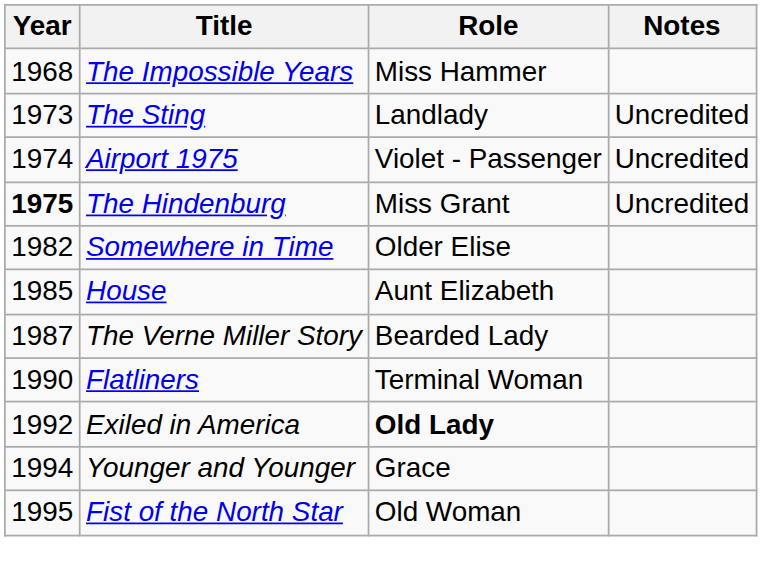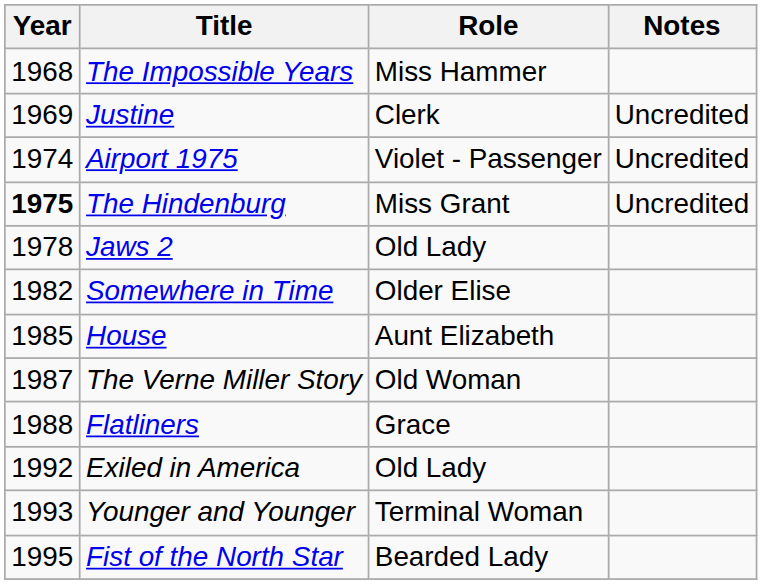 <table class="wikitable">
 <tr>
 <th>Year</th>
 <th>Title</th>
 <th>Role</th>
 <th>Notes</th>
 </tr>
 <tr>
 <td>1968</td>
 <td><em><a href='#'>The Impossible Years</a></em></td>
 <td>Miss Hammer</td>
 <td></td>
 </tr>
 <tr>
-<td>1973</td>
-<td><em><a href='#'>The Sting</a></em></td>
-<td>Landlady</td>
+<td>1969</td>
+<td><em><a href='#'>Justine</a></em></td>
+<td>Clerk</td>
 <td>Uncredited</td>
 </tr>
 <tr>
 <td>1974</td>
 <td><em><a href='#'>Airport 1975</a></em></td>
 <td>Violet - Passenger</td>
 <td>Uncredited</td>
 </tr>
 <tr>
 <td><strong>1975</strong></td>
 <td><em><a href='#'>The Hindenburg</a></em></td>
 <td>Miss Grant</td>
 <td>Uncredited</td>
+</tr>
+<tr>
+<td>1978</td>
+<td><em><a href='#'>Jaws 2</a></em></td>
+<td>Old Lady</td>
+<td></td>
 </tr>
 <tr>
 <td>1982</td>
 <td><em><a href='#'>Somewhere in Time</a></em></td>
 <td>Older Elise</td>
 <td></td>
 </tr>
 <tr>
 <td>1985</td>
 <td><em><a href='#'>House</a></em></td>
 <td>Aunt Elizabeth</td>
 <td></td>
 </tr>
 <tr>
 <td>1987</td>
 <td><em>The Verne Miller Story</em></td>
-<td>Bearded Lady</td>
+<td>Old Woman</td>
 <td></td>
 </tr>
 <tr>
-<td>1990</td>
+<td>1988</td>
 <td><em><a href='#'>Flatliners</a></em></td>
-<td>Terminal Woman</td>
+<td>Grace</td>
 <td></td>
 </tr>
 <tr>
 <td>1992</td>
 <td><em>Exiled in America</em></td>
-<td><strong>Old Lady</strong></td>
+<td>Old Lady</td>
 <td></td>
 </tr>
 <tr>
-<td>1994</td>
+<td>1993</td>
 <td><em>Younger and Younger</em></td>
-<td>Grace</td>
+<td>Terminal Woman</td>
 <td></td>
 </tr>
 <tr>
 <td>1995</td>
 <td><em><a href='#'>Fist of the North Star</a></em></td>
-<td>Old Woman</td>
+<td>Bearded Lady</td>
 <td></td>
 </tr>
 </table>
